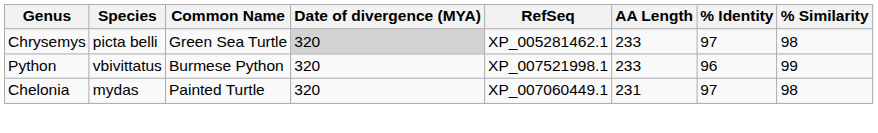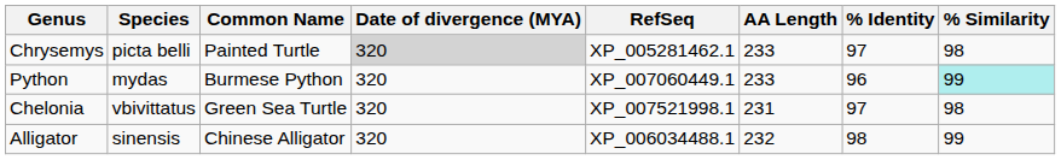 <table class="wikitable">
 <tr>
 <th>Genus</th>
 <th>Species</th>
 <th>Common Name</th>
 <th>Date of divergence (MYA)</th>
 <th>RefSeq</th>
 <th>AA Length</th>
 <th>% Identity</th>
 <th>% Similarity</th>
 </tr>
 <tr>
 <td>Chrysemys</td>
 <td>picta belli</td>
-<td>Green Sea Turtle</td>
+<td>Painted Turtle</td>
 <td style="background: lightgrey;">320</td>
 <td>XP_005281462.1</td>
 <td>233</td>
 <td>97</td>
 <td>98</td>
 </tr>
 <tr>
 <td>Python</td>
-<td>vbivittatus</td>
+<td>mydas</td>
 <td>Burmese Python</td>
 <td>320</td>
-<td>XP_007521998.1</td>
+<td>XP_007060449.1</td>
 <td>233</td>
 <td>96</td>
-<td>99</td>
+<td style="background: paleturquoise;">99</td>
 </tr>
 <tr>
 <td>Chelonia</td>
-<td>mydas</td>
-<td>Painted Turtle</td>
+<td>vbivittatus</td>
+<td>Green Sea Turtle</td>
 <td>320</td>
-<td>XP_007060449.1</td>
+<td>XP_007521998.1</td>
 <td>231</td>
 <td>97</td>
 <td>98</td>
 </tr>
+<tr>
+<td>Alligator</td>
+<td>sinensis</td>
+<td>Chinese Alligator</td>
+<td>320</td>
+<td>XP_006034488.1</td>
+<td>232</td>
+<td>98</td>
+<td>99</td>
+</tr>
 </table>
